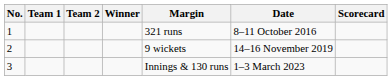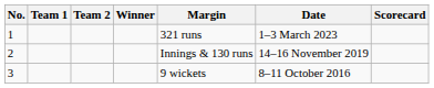 <table class="wikitable sortable" style="font-size:95%">
 <tr>
 <th>No.</th>
 <th>Team 1</th>
 <th>Team 2</th>
 <th>Winner</th>
 <th>Margin</th>
 <th>Date</th>
 <th>Scorecard</th>
 </tr>
 <tr>
 <td>1</td>
 <td></td>
 <td></td>
 <td></td>
 <td>321 runs</td>
-<td>8–11 October 2016</td>
+<td>1–3 March 2023</td>
 <td><br></td>
 </tr>
 <tr>
 <td>2</td>
 <td></td>
 <td></td>
 <td></td>
-<td>9 wickets</td>
+<td>Innings & 130 runs</td>
 <td>14–16 November 2019</td>
 <td></td>
 </tr>
 <tr>
 <td>3</td>
 <td></td>
 <td></td>
 <td></td>
-<td>Innings & 130 runs</td>
-<td>1–3 March 2023</td>
+<td>9 wickets</td>
+<td>8–11 October 2016</td>
 <td></td>
 </tr>
 </table>
